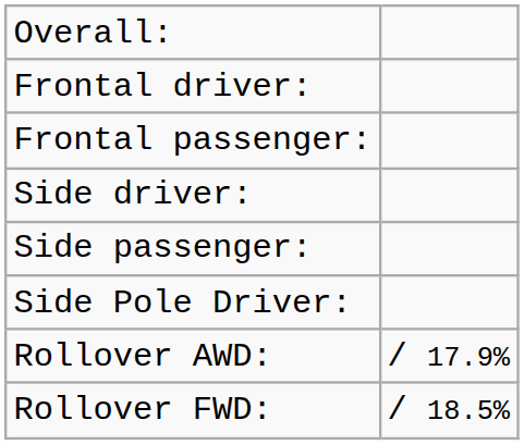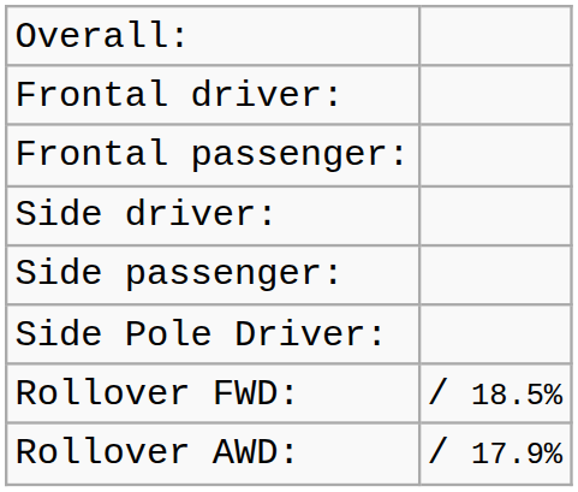 <table class="wikitable">
 <tr>
 <td>Overall:</td>
 <td></td>
 </tr>
 <tr>
 <td>Frontal driver:</td>
 <td></td>
 </tr>
 <tr>
 <td>Frontal passenger:</td>
 <td></td>
 </tr>
 <tr>
 <td>Side driver:</td>
 <td></td>
 </tr>
 <tr>
 <td>Side passenger:</td>
 <td></td>
 </tr>
 <tr>
 <td>Side Pole Driver:</td>
 <td></td>
 </tr>
 <tr>
+<td>Rollover FWD:</td>
+<td> / <small>18.5%</small></td>
+</tr>
+<tr>
 <td>Rollover AWD:</td>
 <td> / <small>17.9%</small></td>
 </tr>
-<tr>
-<td>Rollover FWD:</td>
-<td> / <small>18.5%</small></td>
-</tr>
 </table>
